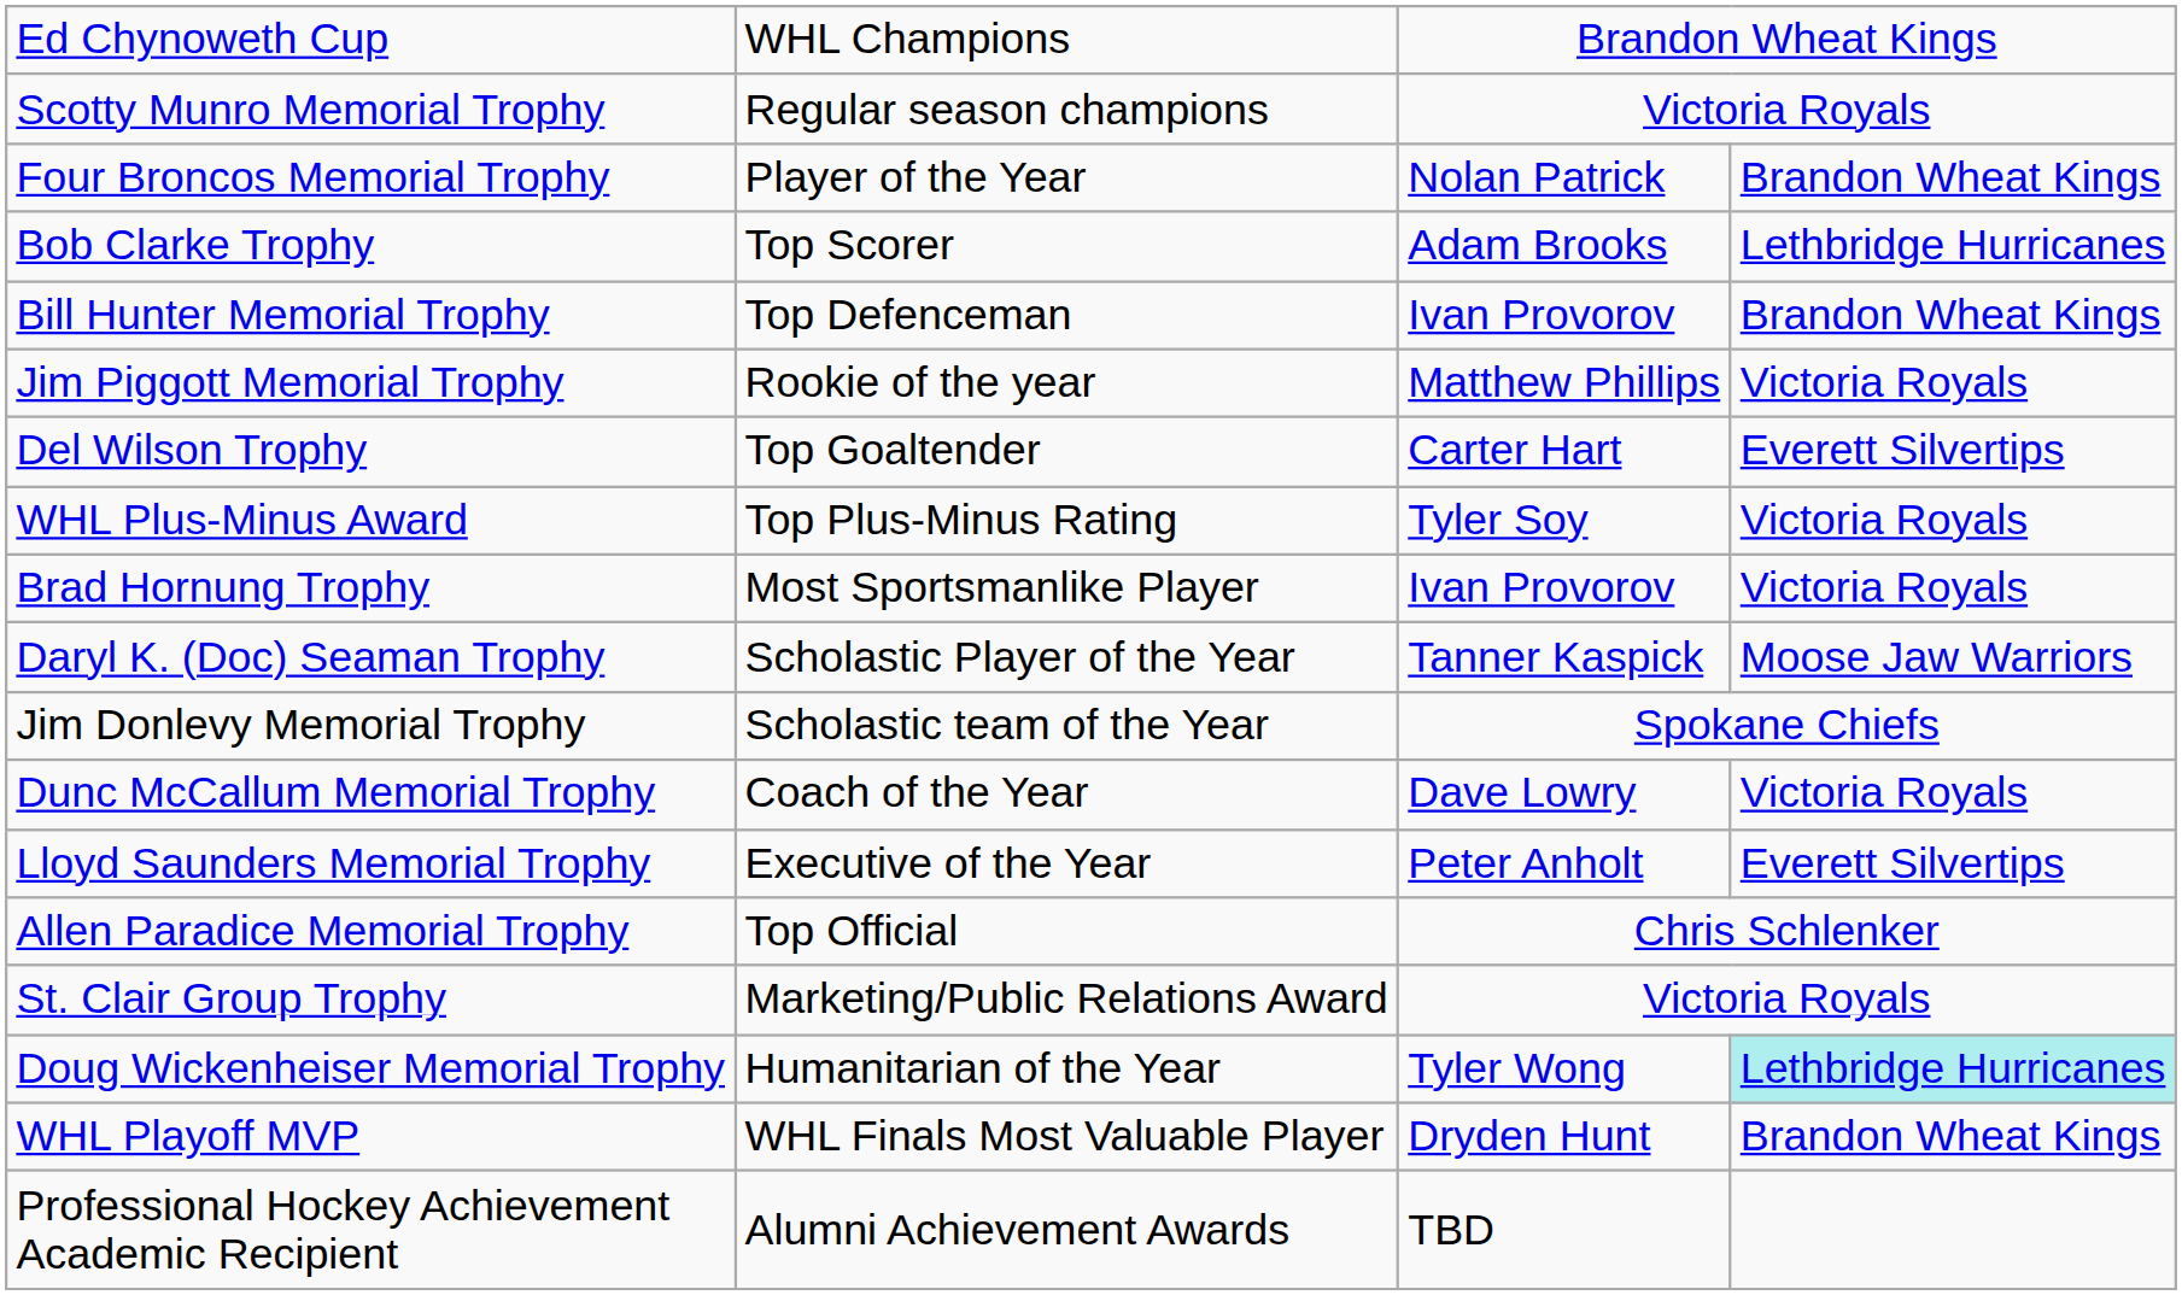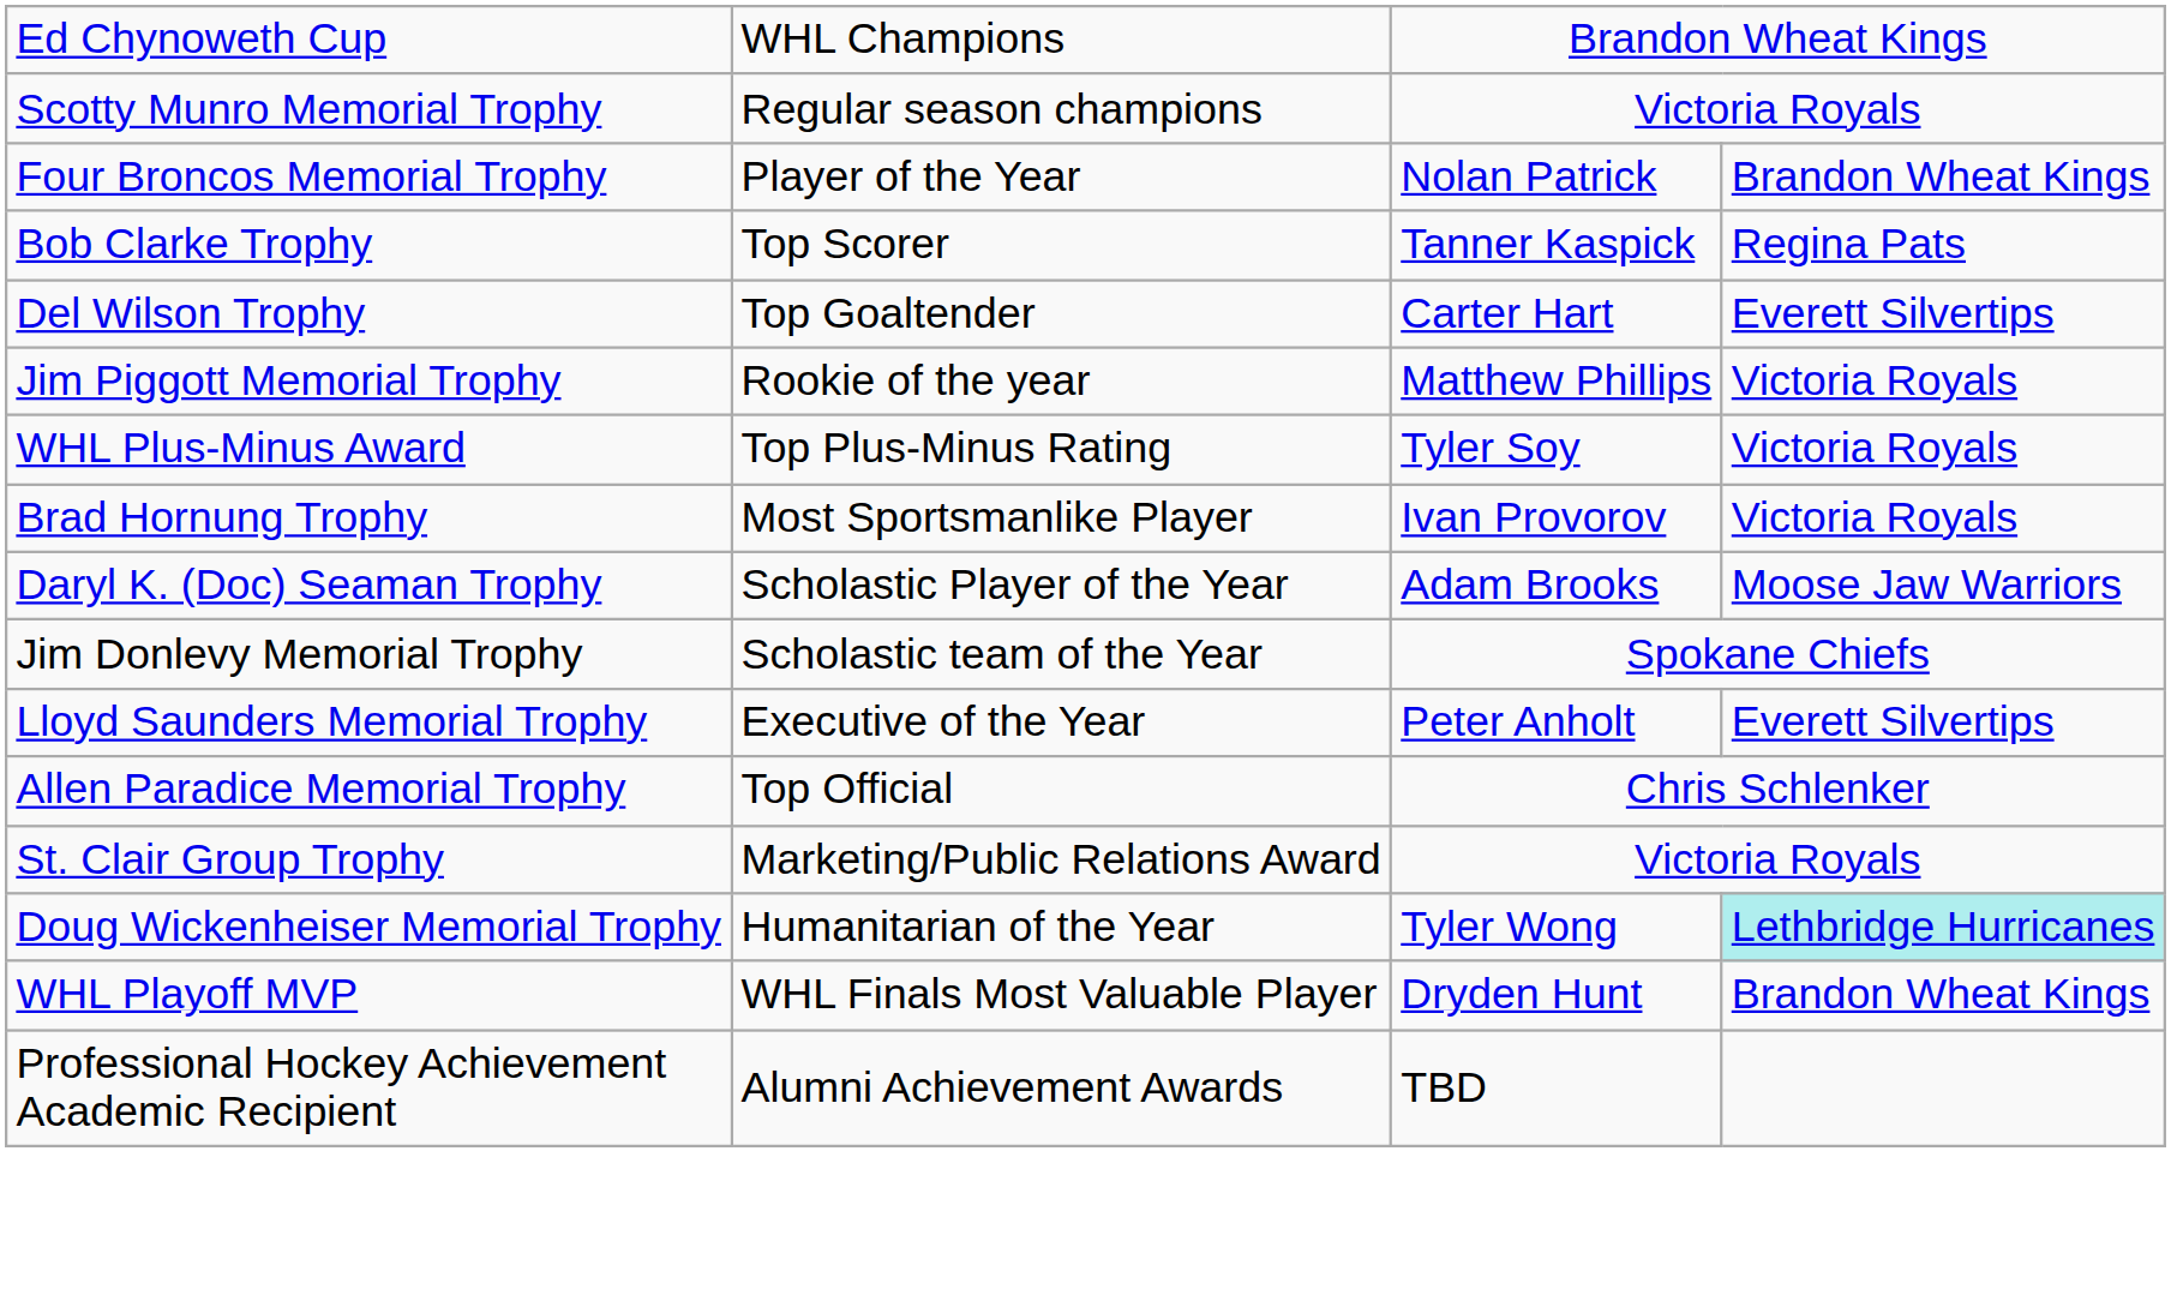 <table class="wikitable">
 <tr>
 <td><a href='#'>Ed Chynoweth Cup</a></td>
 <td>WHL Champions</td>
 <td colspan="2" style="text-align:center;"><a href='#'>Brandon Wheat Kings</a></td>
 </tr>
 <tr>
 <td><a href='#'>Scotty Munro Memorial Trophy</a></td>
 <td>Regular season champions</td>
 <td colspan="2" style="text-align:center;"><a href='#'>Victoria Royals</a></td>
 </tr>
 <tr>
 <td><a href='#'>Four Broncos Memorial Trophy</a></td>
 <td>Player of the Year</td>
 <td><a href='#'>Nolan Patrick</a></td>
 <td><a href='#'>Brandon Wheat Kings</a></td>
 </tr>
 <tr>
 <td><a href='#'>Bob Clarke Trophy</a></td>
 <td>Top Scorer</td>
-<td><a href='#'>Adam Brooks</a></td>
-<td><a href='#'>Lethbridge Hurricanes</a></td>
+<td><a href='#'>Tanner Kaspick</a></td>
+<td><a href='#'>Regina Pats</a></td>
 </tr>
 <tr>
-<td><a href='#'>Bill Hunter Memorial Trophy</a></td>
-<td>Top Defenceman</td>
-<td><a href='#'>Ivan Provorov</a></td>
-<td><a href='#'>Brandon Wheat Kings</a></td>
+<td><a href='#'>Del Wilson Trophy</a></td>
+<td>Top Goaltender</td>
+<td><a href='#'>Carter Hart</a></td>
+<td><a href='#'>Everett Silvertips</a></td>
 </tr>
 <tr>
 <td><a href='#'>Jim Piggott Memorial Trophy</a></td>
 <td>Rookie of the year</td>
 <td><a href='#'>Matthew Phillips</a></td>
 <td><a href='#'>Victoria Royals</a></td>
-</tr>
-<tr>
-<td><a href='#'>Del Wilson Trophy</a></td>
-<td>Top Goaltender</td>
-<td><a href='#'>Carter Hart</a></td>
-<td><a href='#'>Everett Silvertips</a></td>
 </tr>
 <tr>
 <td><a href='#'>WHL Plus-Minus Award</a></td>
 <td>Top Plus-Minus Rating</td>
 <td><a href='#'>Tyler Soy</a></td>
 <td><a href='#'>Victoria Royals</a></td>
 </tr>
 <tr>
 <td><a href='#'>Brad Hornung Trophy</a></td>
 <td>Most Sportsmanlike Player</td>
 <td><a href='#'>Ivan Provorov</a></td>
 <td><a href='#'>Victoria Royals</a></td>
 </tr>
 <tr>
 <td><a href='#'>Daryl K. (Doc) Seaman Trophy</a></td>
 <td>Scholastic Player of the Year</td>
-<td><a href='#'>Tanner Kaspick</a></td>
+<td><a href='#'>Adam Brooks</a></td>
 <td><a href='#'>Moose Jaw Warriors</a></td>
 </tr>
 <tr>
 <td>Jim Donlevy Memorial Trophy</td>
 <td>Scholastic team of the Year</td>
 <td colspan="2" style="text-align:center;"><a href='#'>Spokane Chiefs</a></td>
-</tr>
-<tr>
-<td><a href='#'>Dunc McCallum Memorial Trophy</a></td>
-<td>Coach of the Year</td>
-<td><a href='#'>Dave Lowry</a></td>
-<td><a href='#'>Victoria Royals</a></td>
 </tr>
 <tr>
 <td><a href='#'>Lloyd Saunders Memorial Trophy</a></td>
 <td>Executive of the Year</td>
 <td><a href='#'>Peter Anholt</a></td>
 <td><a href='#'>Everett Silvertips</a></td>
 </tr>
 <tr>
 <td><a href='#'>Allen Paradice Memorial Trophy</a></td>
 <td>Top Official</td>
 <td colspan="2" style="text-align:center;"><a href='#'>Chris Schlenker</a></td>
 </tr>
 <tr>
 <td><a href='#'>St. Clair Group Trophy</a></td>
 <td>Marketing/Public Relations Award</td>
 <td colspan="2" style="text-align:center;"><a href='#'>Victoria Royals</a></td>
 </tr>
 <tr>
 <td><a href='#'>Doug Wickenheiser Memorial Trophy</a></td>
 <td>Humanitarian of the Year</td>
 <td><a href='#'>Tyler Wong</a></td>
 <td style="background: paleturquoise;"><a href='#'>Lethbridge Hurricanes</a></td>
 </tr>
 <tr>
 <td><a href='#'>WHL Playoff MVP</a></td>
 <td>WHL Finals Most Valuable Player</td>
 <td><a href='#'>Dryden Hunt</a></td>
 <td><a href='#'>Brandon Wheat Kings</a></td>
 </tr>
 <tr>
 <td>Professional Hockey Achievement<br>Academic Recipient</td>
 <td>Alumni Achievement Awards</td>
 <td>TBD</td>
 <td></td>
 </tr>
 </table>
